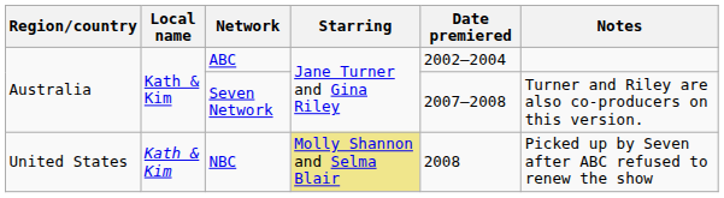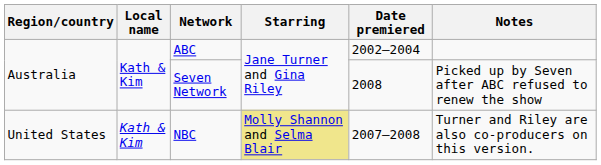 <table class="wikitable">
 <tr>
 <th>Region/country</th>
 <th>Local name</th>
 <th>Network</th>
 <th>Starring</th>
 <th>Date premiered</th>
 <th>Notes</th>
 </tr>
 <tr>
 <td rowspan=2>Australia</td>
 <td rowspan=2><a href='#'>Kath & Kim</a></td>
 <td><a href='#'>ABC</a></td>
 <td rowspan=2><a href='#'>Jane Turner</a> and <a href='#'>Gina Riley</a></td>
 <td>2002–2004</td>
 <td></td>
 </tr>
 <tr>
 <td><a href='#'>Seven Network</a></td>
-<td>2007–2008</td>
-<td>Turner and Riley are also co-producers on this version.</td>
+<td>2008</td>
+<td>Picked up by Seven after ABC refused to renew the show</td>
 </tr>
 <tr>
 <td>United States</td>
 <td><em><a href='#'>Kath & Kim</a></em></td>
 <td><a href='#'>NBC</a></td>
 <td style="background: khaki;"><a href='#'>Molly Shannon</a> and <a href='#'>Selma Blair</a></td>
-<td>2008</td>
-<td>Picked up by Seven after ABC refused to renew the show</td>
+<td>2007–2008</td>
+<td>Turner and Riley are also co-producers on this version.</td>
 </tr>
 </table>
